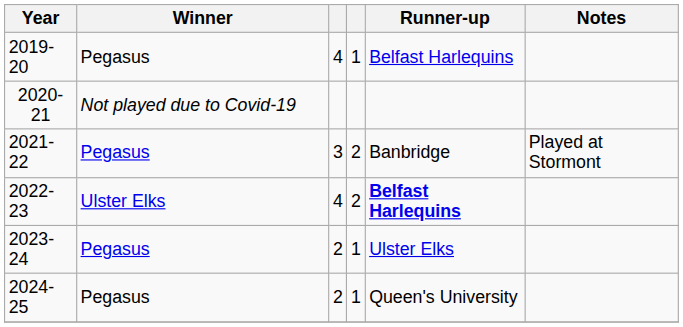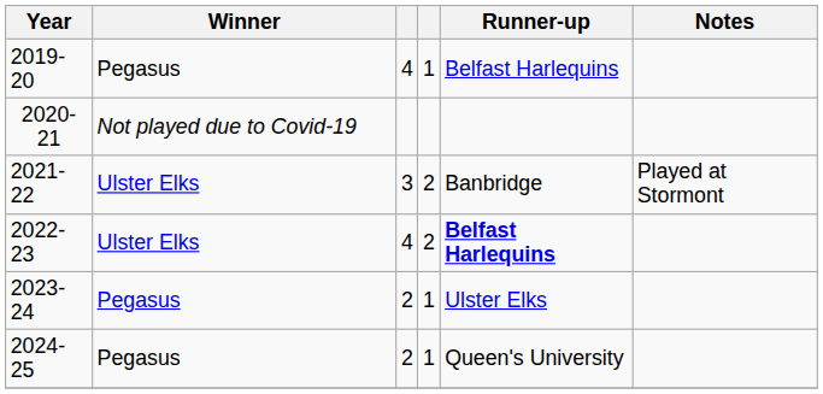 <table class="wikitable">
 <tr>
 <th>Year</th>
 <th>Winner</th>
 <th></th>
 <th></th>
 <th>Runner-up</th>
 <th>Notes</th>
 </tr>
 <tr>
 <td>2019-20</td>
 <td>Pegasus</td>
 <td align="center">4</td>
 <td align="center">1</td>
 <td><a href='#'>Belfast Harlequins</a></td>
 <td></td>
 </tr>
 <tr>
 <td align="center">2020-21</td>
 <td width=220><em>Not played due to Covid-19</em></td>
 <td></td>
 <td></td>
 <td></td>
 <td></td>
 </tr>
 <tr>
 <td>2021-22</td>
-<td><a href='#'>Pegasus</a></td>
+<td><a href='#'>Ulster Elks</a></td>
 <td align="center">3</td>
 <td align="center">2</td>
 <td>Banbridge</td>
 <td>Played at Stormont</td>
 </tr>
 <tr>
 <td>2022-23</td>
 <td><a href='#'>Ulster Elks</a></td>
 <td align="center">4</td>
 <td align="center">2</td>
 <td><strong><a href='#'>Belfast Harlequins</a></strong></td>
 <td></td>
 </tr>
 <tr>
 <td>2023-24</td>
 <td><a href='#'>Pegasus</a></td>
 <td align="center">2</td>
 <td align="center">1</td>
 <td><a href='#'>Ulster Elks</a></td>
 <td></td>
 </tr>
 <tr>
 <td>2024-25</td>
 <td>Pegasus</td>
 <td align="center">2</td>
 <td align="center">1</td>
 <td>Queen's University</td>
 <td></td>
 </tr>
 <tr>
 </tr>
 </table>
